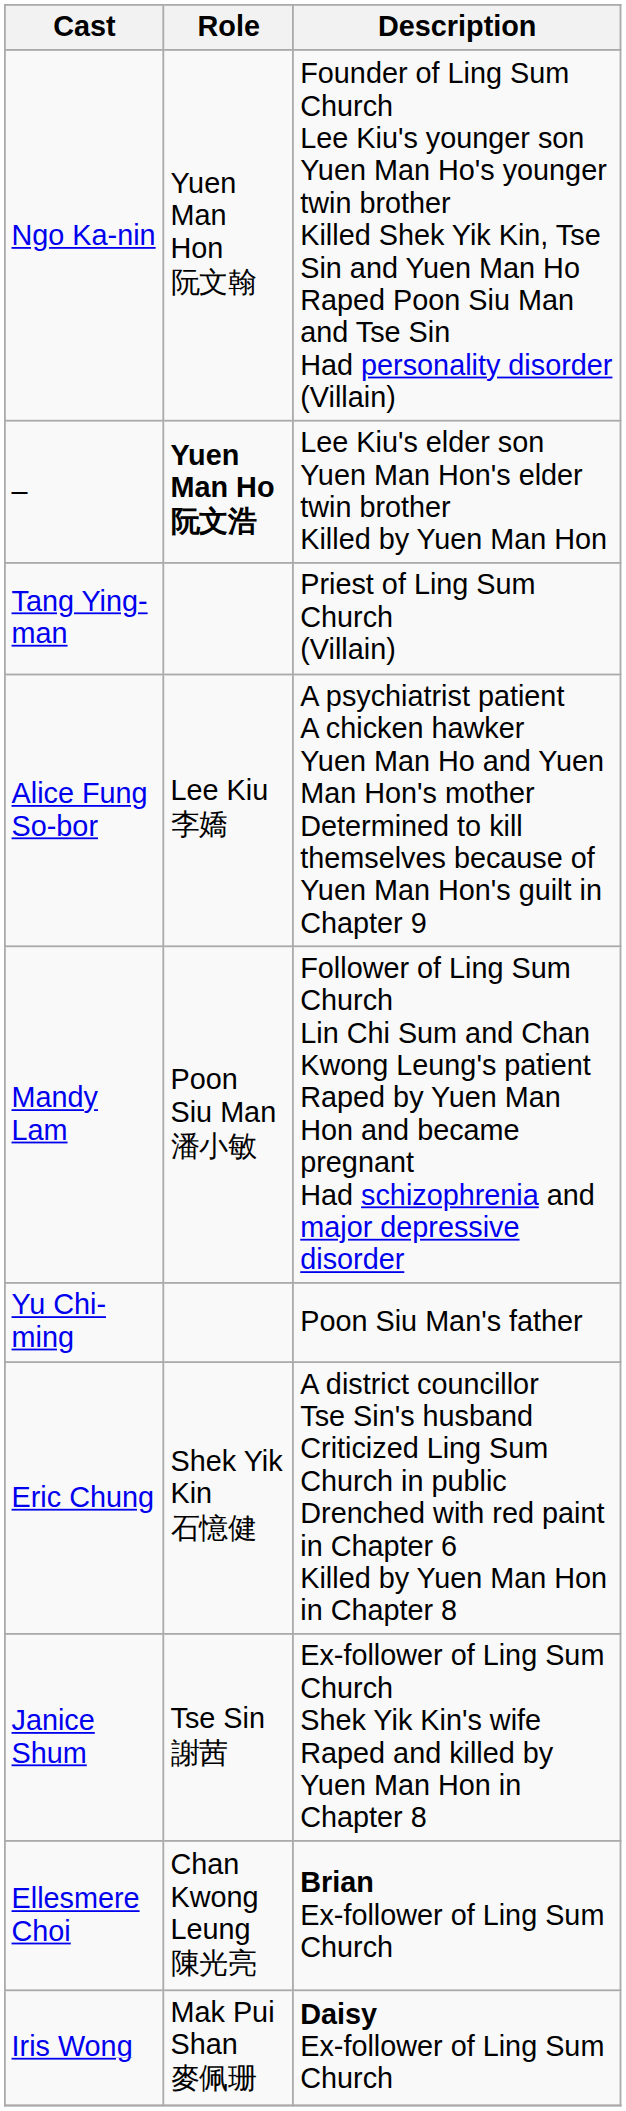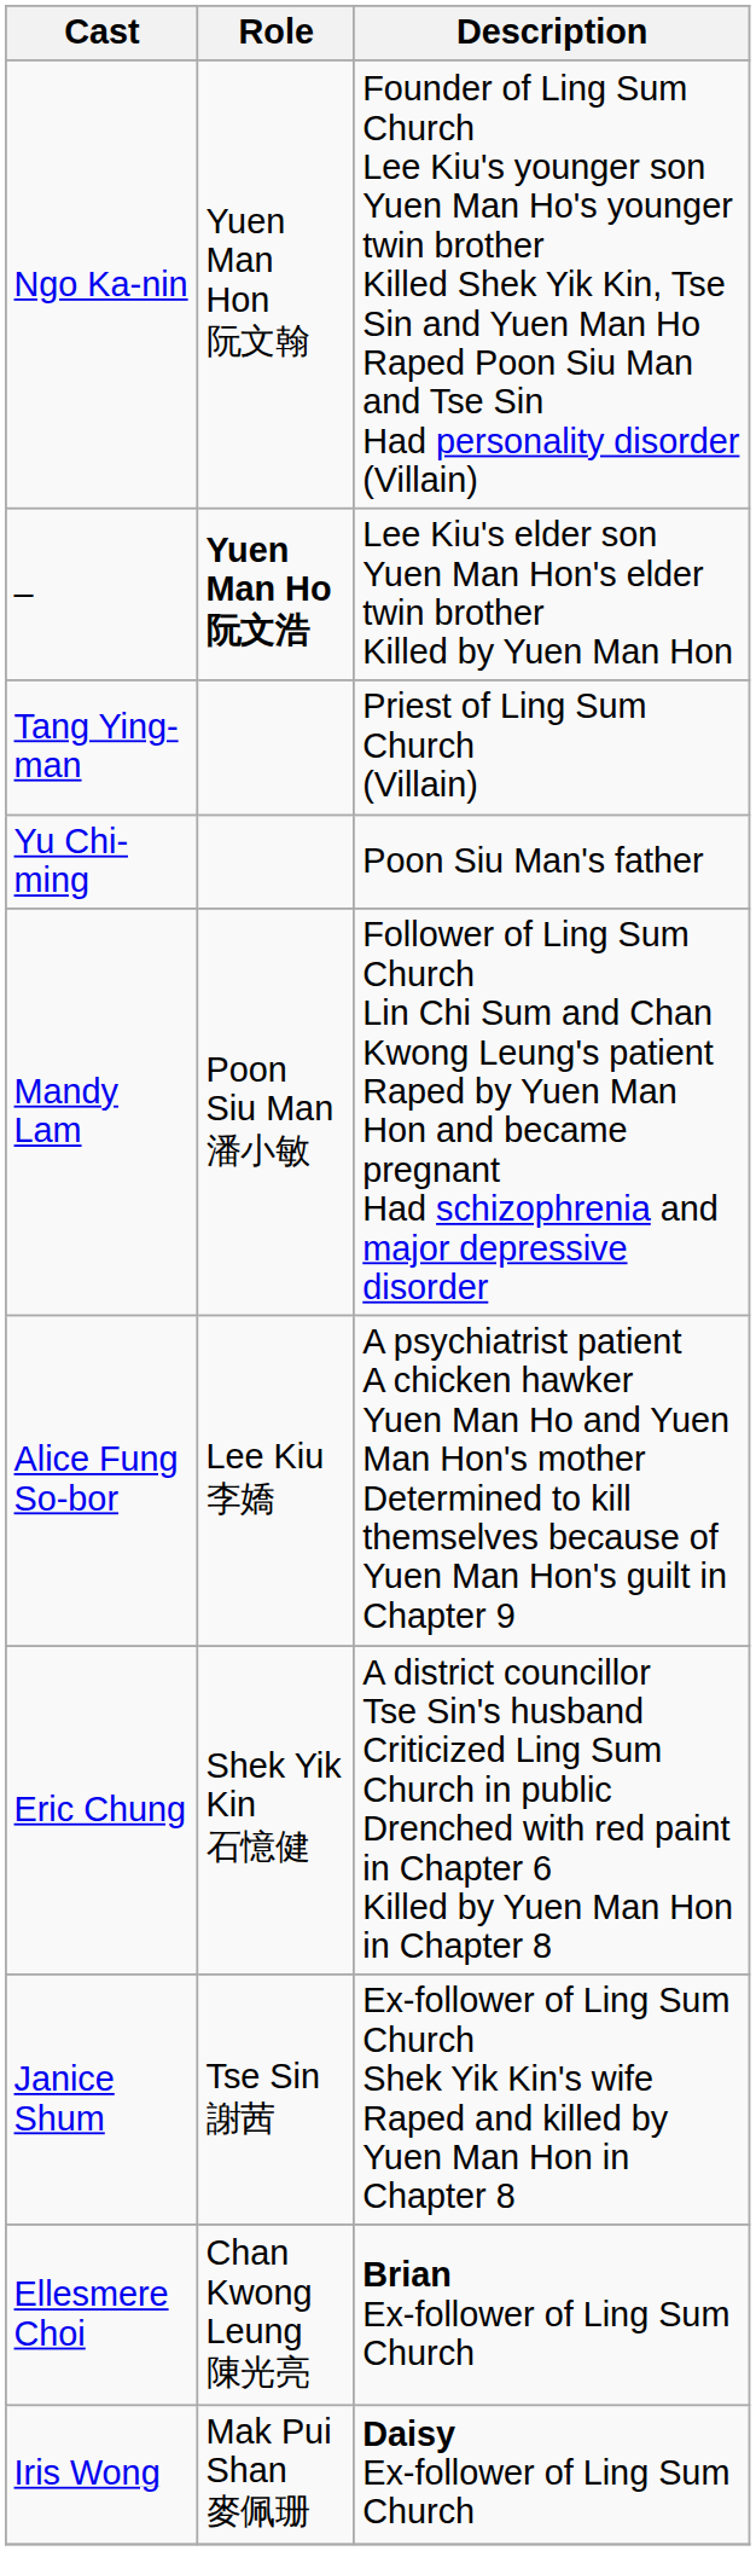 <table class="wikitable" width="55%">
 <tr>
 <th>Cast</th>
 <th>Role</th>
 <th>Description</th>
 </tr>
 <tr>
 <td><a href='#'>Ngo Ka-nin</a></td>
 <td>Yuen Man Hon<br>阮文翰</td>
 <td>Founder of Ling Sum Church<br>Lee Kiu's younger son<br>Yuen Man Ho's younger twin brother<br>Killed Shek Yik Kin, Tse Sin and Yuen Man Ho<br>Raped Poon Siu Man and Tse Sin<br>Had <a href='#'>personality disorder</a><br>(Villain)</td>
 </tr>
 <tr>
 <td>–</td>
 <td><strong>Yuen Man Ho<br>阮文浩</strong></td>
 <td>Lee Kiu's elder son<br>Yuen Man Hon's elder twin brother<br>Killed by Yuen Man Hon</td>
 </tr>
 <tr>
 <td><a href='#'>Tang Ying-man</a></td>
 <td></td>
 <td>Priest of Ling Sum Church<br>(Villain)</td>
 </tr>
 <tr>
-<td><a href='#'>Alice Fung So-bor</a></td>
-<td>Lee Kiu<br>李嬌</td>
-<td>A psychiatrist patient<br>A chicken hawker<br>Yuen Man Ho and Yuen Man Hon's mother<br>Determined to kill themselves because of Yuen Man Hon's guilt in Chapter 9</td>
+<td><a href='#'>Yu Chi-ming</a></td>
+<td></td>
+<td>Poon Siu Man's father</td>
 </tr>
 <tr>
 <td><a href='#'>Mandy Lam</a></td>
 <td>Poon Siu Man<br>潘小敏</td>
 <td>Follower of Ling Sum Church<br>Lin Chi Sum and Chan Kwong Leung's patient<br>Raped by Yuen Man Hon and became pregnant<br>Had <a href='#'>schizophrenia</a> and <a href='#'>major depressive disorder</a></td>
 </tr>
 <tr>
-<td><a href='#'>Yu Chi-ming</a></td>
-<td></td>
-<td>Poon Siu Man's father</td>
+<td><a href='#'>Alice Fung So-bor</a></td>
+<td>Lee Kiu<br>李嬌</td>
+<td>A psychiatrist patient<br>A chicken hawker<br>Yuen Man Ho and Yuen Man Hon's mother<br>Determined to kill themselves because of Yuen Man Hon's guilt in Chapter 9</td>
 </tr>
 <tr>
 <td><a href='#'>Eric Chung</a></td>
 <td>Shek Yik Kin<br>石憶健</td>
 <td>A district councillor<br>Tse Sin's husband<br>Criticized Ling Sum Church in public<br>Drenched with red paint in Chapter 6<br>Killed by Yuen Man Hon in Chapter 8</td>
 </tr>
 <tr>
 <td><a href='#'>Janice Shum</a></td>
 <td>Tse Sin<br>謝茜</td>
 <td>Ex-follower of Ling Sum Church<br>Shek Yik Kin's wife<br>Raped and killed by Yuen Man Hon in Chapter 8</td>
 </tr>
 <tr>
 <td><a href='#'>Ellesmere Choi</a></td>
 <td>Chan Kwong Leung<br>陳光亮</td>
 <td><strong>Brian</strong><br>Ex-follower of Ling Sum Church</td>
 </tr>
 <tr>
 <td><a href='#'>Iris Wong</a></td>
 <td>Mak Pui Shan<br>麥佩珊</td>
 <td><strong>Daisy</strong><br> Ex-follower of Ling Sum Church</td>
 </tr>
 <tr>
 </tr>
 </table>
